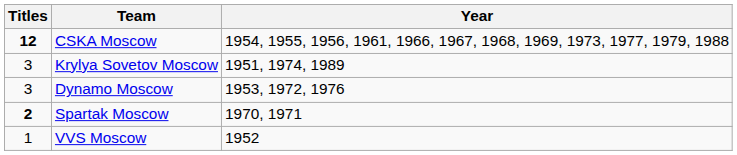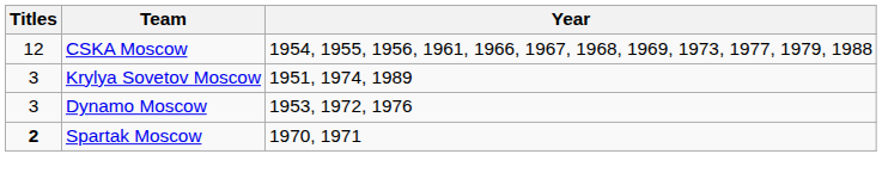 <table class="wikitable">
 <tr>
 <th>Titles</th>
 <th>Team</th>
 <th>Year</th>
 </tr>
 <tr>
-<td align=center><strong>12</strong></td>
+<td align=center>12</td>
 <td><a href='#'>CSKA Moscow</a></td>
 <td>1954, 1955, 1956, 1961, 1966, 1967, 1968, 1969, 1973, 1977, 1979, 1988</td>
 </tr>
 <tr>
 <td align=center>3</td>
 <td><a href='#'>Krylya Sovetov Moscow</a></td>
 <td>1951, 1974, 1989</td>
 </tr>
 <tr>
 <td align=center>3</td>
 <td><a href='#'>Dynamo Moscow</a></td>
 <td>1953, 1972, 1976</td>
 </tr>
 <tr>
 <td align=center><strong>2</strong></td>
 <td><a href='#'>Spartak Moscow</a></td>
 <td>1970, 1971</td>
 </tr>
-<tr>
-<td align=center>1</td>
-<td><a href='#'>VVS Moscow</a></td>
-<td>1952</td>
-</tr>
 </table>
